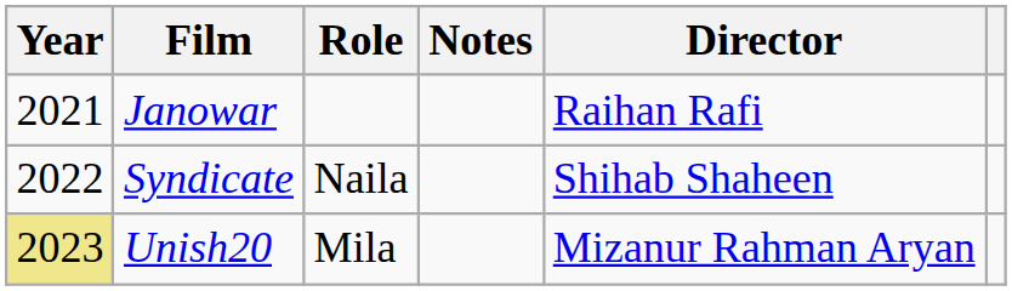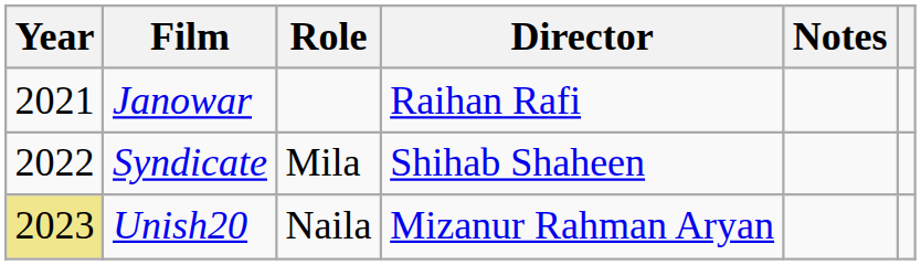 <table class="wikitable plainrowheaders sortable">
 <tr>
 <th>Year</th>
 <th>Film</th>
 <th>Role</th>
+<th>Director</th>
 <th>Notes</th>
-<th>Director</th>
 <th scope="col" class="unsortable"></th>
 </tr>
 <tr>
 <td>2021</td>
 <td><em><a href='#'>Janowar</a></em></td>
 <td></td>
+<td><a href='#'>Raihan Rafi</a></td>
 <td></td>
-<td><a href='#'>Raihan Rafi</a></td>
 <td></td>
 </tr>
 <tr>
 <td>2022</td>
 <td><a href='#'><em>Syndicate</em></a></td>
-<td>Naila</td>
+<td>Mila</td>
+<td><a href='#'>Shihab Shaheen</a></td>
 <td></td>
-<td><a href='#'>Shihab Shaheen</a></td>
 <td></td>
 </tr>
 <tr>
 <td style="background: khaki;">2023</td>
 <td><em><a href='#'>Unish20</a></em></td>
-<td>Mila</td>
+<td>Naila</td>
+<td><a href='#'>Mizanur Rahman Aryan</a></td>
 <td></td>
-<td><a href='#'>Mizanur Rahman Aryan</a></td>
 <td></td>
 </tr>
 </table>
